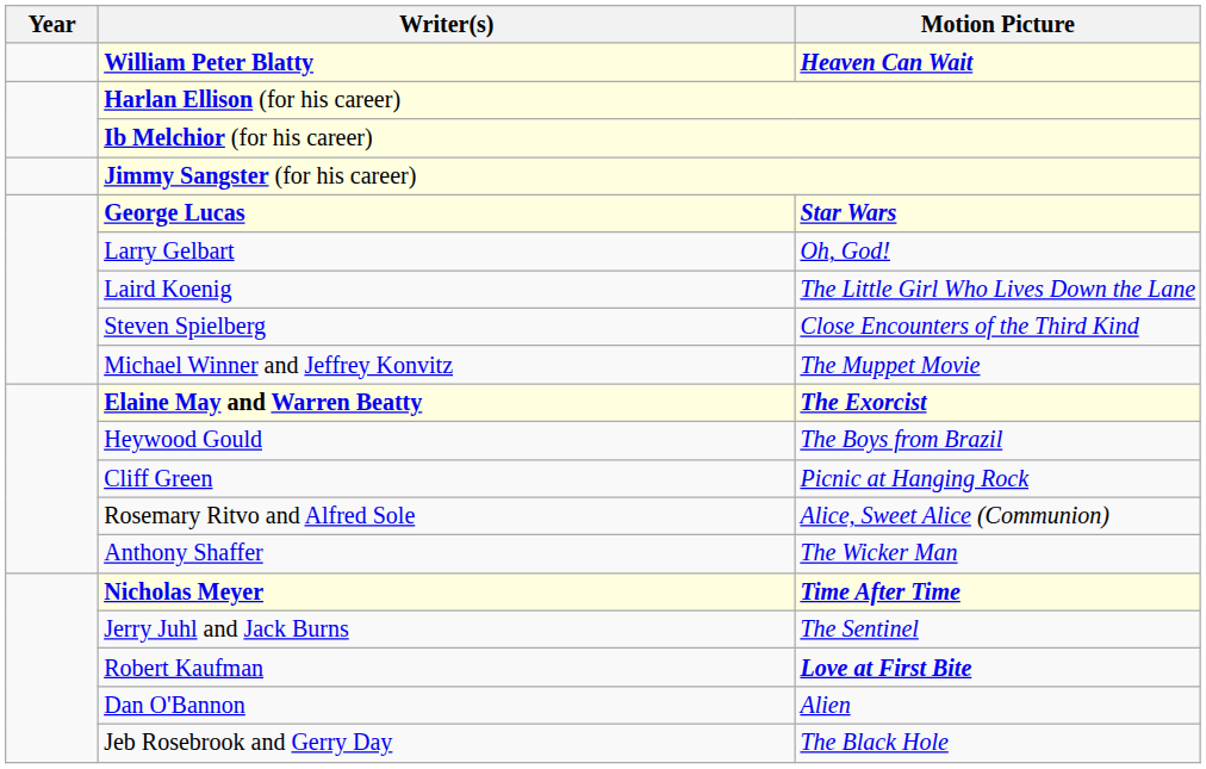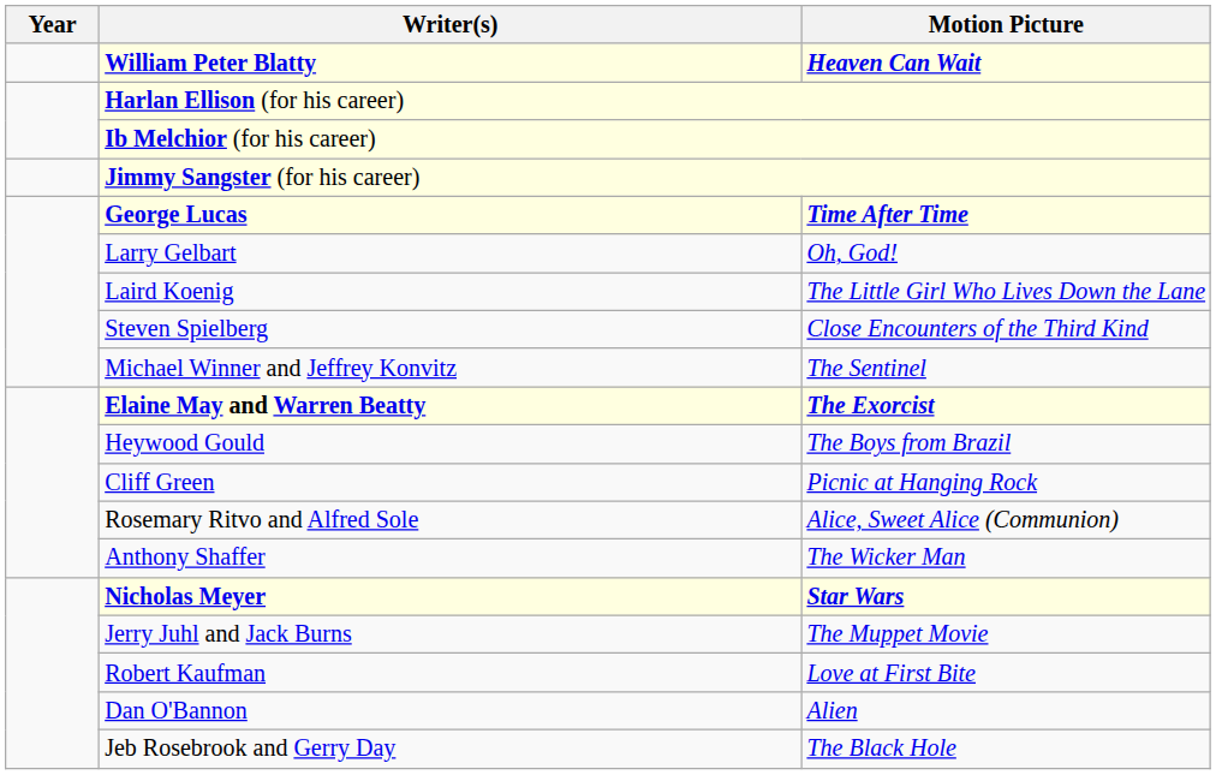 <table class="wikitable">
 <tr>
 <th width="55px">Year</th>
 <th width="460px">Writer(s)</th>
 <th>Motion Picture</th>
 </tr>
 <tr>
 <td rowspan=1></td>
 <td style="background:lightyellow"><strong><a href='#'>William Peter Blatty</a></strong></td>
 <td style="background:lightyellow"><strong><em><a href='#'>Heaven Can Wait</a></em></strong></td>
 </tr>
 <tr>
 <td rowspan=2></td>
 <td colspan="2" style="background:lightyellow"><strong><a href='#'>Harlan Ellison</a></strong> (for his career)</td>
 </tr>
 <tr>
 <td colspan="2" style="background:lightyellow"><strong><a href='#'>Ib Melchior</a></strong> (for his career)</td>
 </tr>
 <tr>
 <td rowspan=1></td>
 <td colspan="2" style="background:lightyellow"><strong><a href='#'>Jimmy Sangster</a></strong> (for his career)</td>
 </tr>
 <tr>
 <td rowspan=5></td>
 <td style="background:lightyellow"><strong><a href='#'>George Lucas</a></strong></td>
-<td style="background:lightyellow"><strong><em><a href='#'>Star Wars</a></em></strong></td>
+<td style="background:lightyellow"><strong><em><a href='#'>Time After Time</a></em></strong></td>
 </tr>
 <tr>
 <td><a href='#'>Larry Gelbart</a></td>
 <td><em><a href='#'>Oh, God!</a></em></td>
 </tr>
 <tr>
 <td><a href='#'>Laird Koenig</a></td>
 <td><em><a href='#'>The Little Girl Who Lives Down the Lane</a></em></td>
 </tr>
 <tr>
 <td><a href='#'>Steven Spielberg</a></td>
 <td><em><a href='#'>Close Encounters of the Third Kind</a></em></td>
 </tr>
 <tr>
 <td><a href='#'>Michael Winner</a> and <a href='#'>Jeffrey Konvitz</a></td>
-<td><em><a href='#'>The Muppet Movie</a></em></td>
+<td><em><a href='#'>The Sentinel</a></em></td>
 </tr>
 <tr>
 <td rowspan=5></td>
 <td style="background:lightyellow"><strong><a href='#'>Elaine May</a> and <a href='#'>Warren Beatty</a></strong></td>
 <td style="background:lightyellow"><strong><em><a href='#'>The Exorcist</a></em></strong></td>
 </tr>
 <tr>
 <td><a href='#'>Heywood Gould</a></td>
 <td><em><a href='#'>The Boys from Brazil</a></em></td>
 </tr>
 <tr>
 <td><a href='#'>Cliff Green</a></td>
 <td><em><a href='#'>Picnic at Hanging Rock</a></em></td>
 </tr>
 <tr>
 <td>Rosemary Ritvo and <a href='#'>Alfred Sole</a></td>
 <td><em><a href='#'>Alice, Sweet Alice</a> (Communion)</em></td>
 </tr>
 <tr>
 <td><a href='#'>Anthony Shaffer</a></td>
 <td><em><a href='#'>The Wicker Man</a></em></td>
 </tr>
 <tr>
 <td rowspan=5></td>
 <td style="background:lightyellow"><strong><a href='#'>Nicholas Meyer</a></strong></td>
-<td style="background:lightyellow"><strong><em><a href='#'>Time After Time</a></em></strong></td>
+<td style="background:lightyellow"><strong><em><a href='#'>Star Wars</a></em></strong></td>
 </tr>
 <tr>
 <td><a href='#'>Jerry Juhl</a> and <a href='#'>Jack Burns</a></td>
-<td><em><a href='#'>The Sentinel</a></em></td>
+<td><em><a href='#'>The Muppet Movie</a></em></td>
 </tr>
 <tr>
 <td><a href='#'>Robert Kaufman</a></td>
-<td><strong><em><a href='#'>Love at First Bite</a></em></strong></td>
+<td><em><a href='#'>Love at First Bite</a></em></td>
 </tr>
 <tr>
 <td><a href='#'>Dan O'Bannon</a></td>
 <td><em><a href='#'>Alien</a></em></td>
 </tr>
 <tr>
 <td>Jeb Rosebrook and <a href='#'>Gerry Day</a></td>
 <td><em><a href='#'>The Black Hole</a></em></td>
 </tr>
 </table>
